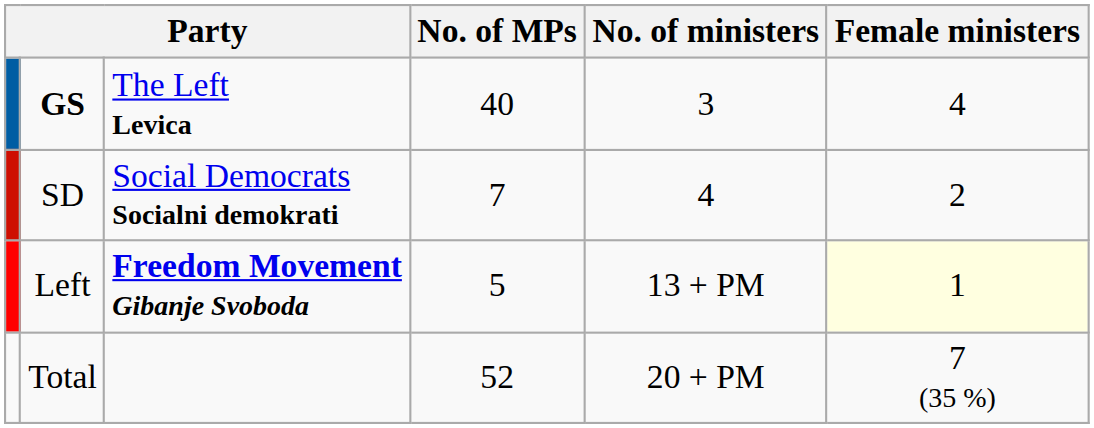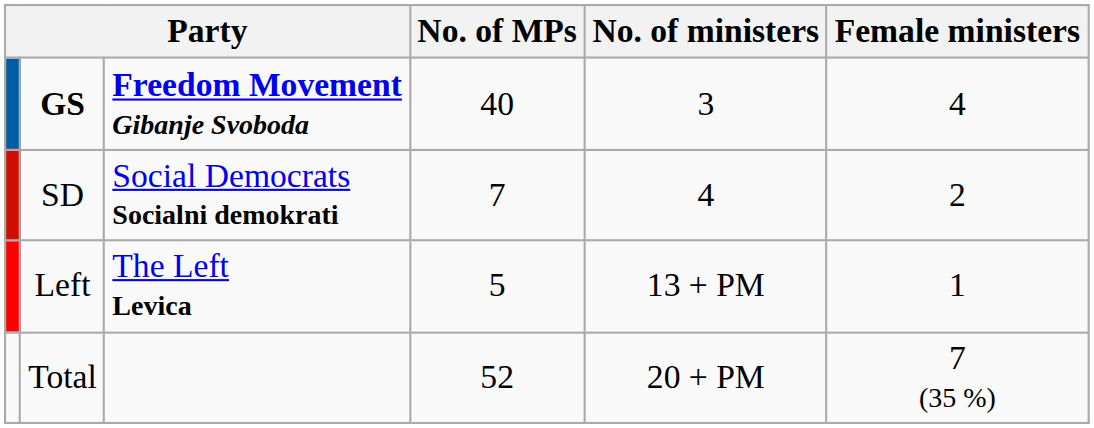 <table class="wikitable" style="font-size:100%;">
 <tr>
 <th colspan="3">Party</th>
 <th>No. of MPs</th>
 <th>No. of ministers</th>
 <th>Female ministers</th>
 </tr>
 <tr>
 <td style="background:#005DA3"></td>
 <td style="text-align:center;"><strong>GS</strong></td>
-<td><a href='#'></strong>The Left<strong></a><br><small></em>Levica<em></small></td>
+<td><strong><a href='#'>Freedom Movement</a><strong><em><br><small>Gibanje Svoboda</small><em></td>
 <td style="text-align:center;"></strong>40<strong></td>
 <td style="text-align:center;"></strong>3<strong></td>
 <td style="text-align:center;"></em>4<em></td>
 </tr>
 <tr>
 <td style="background:#ce0f02"></td>
 <td style="text-align:center;"></strong>SD<strong></td>
 <td><a href='#'></strong>Social Democrats<strong></a></em><br><small>Socialni demokrati</small><em></td>
 <td style="text-align:center;"></strong>7<strong></td>
 <td style="text-align:center;"></strong>4<strong></td>
 <td style="text-align:center;"></em>2<em></td>
 </tr>
 <tr>
 <td style="background:red"></td>
 <td style="text-align:center;"></strong>Left<strong></td>
-<td><strong><a href='#'>Freedom Movement</a><strong><em><br><small>Gibanje Svoboda</small><em></td>
+<td><a href='#'></strong>The Left<strong></a><br><small></em>Levica<em></small></td>
 <td style="text-align:center;"></strong>5<strong></td>
 <td style="text-align:center;"></strong>13 + PM<strong></td>
-<td style="background: lightyellow; text-align:center;"></em>1<em></td>
+<td style="text-align:center;"></em>1<em></td>
 </tr>
 <tr>
 <td></td>
 <td>Total</td>
 <td></td>
 <td style="text-align:center;">52</td>
 <td style="text-align:center;">20 + PM</td>
 <td style="text-align:center;"></em>7<em><br><small></em>(35 %)<em></small></td>
 </tr>
 </table>
